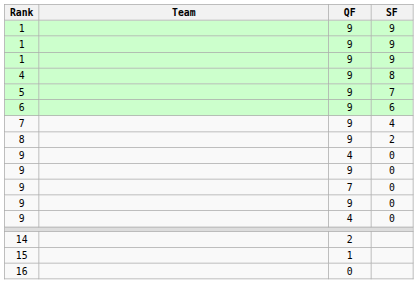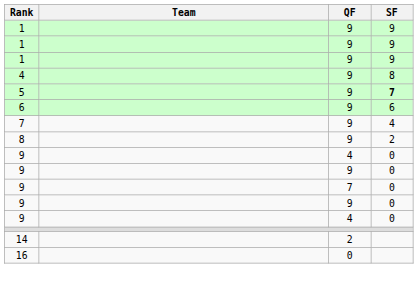 <table class=wikitable style="text-align:center">
 <tr>
 <th width=40>Rank</th>
 <th width=380>Team</th>
 <th width=50>QF</th>
 <th width=50>SF</th>
 </tr>
 <tr bgcolor="ccffcc">
 <td>1</td>
 <td align=left></td>
 <td>9</td>
 <td>9</td>
 </tr>
 <tr bgcolor="ccffcc">
 <td>1</td>
 <td align=left></td>
 <td>9</td>
 <td>9</td>
 </tr>
 <tr bgcolor="ccffcc">
 <td>1</td>
 <td align=left></td>
 <td>9</td>
 <td>9</td>
 </tr>
 <tr bgcolor="ccffcc">
 <td>4</td>
 <td align=left></td>
 <td>9</td>
 <td>8</td>
 </tr>
 <tr bgcolor="ccffcc">
 <td>5</td>
 <td align=left></td>
 <td>9</td>
-<td>7</td>
+<td><strong>7</strong></td>
 </tr>
 <tr bgcolor="ccffcc">
 <td>6</td>
 <td align=left></td>
 <td>9</td>
 <td>6</td>
 </tr>
 <tr>
 <td>7</td>
 <td align=left></td>
 <td>9</td>
 <td>4</td>
 </tr>
 <tr>
 <td>8</td>
 <td align=left></td>
 <td>9</td>
 <td>2</td>
 </tr>
 <tr>
 <td>9</td>
 <td align=left></td>
 <td>4</td>
 <td>0</td>
 </tr>
 <tr>
 <td>9</td>
 <td align=left></td>
 <td>9</td>
 <td>0</td>
 </tr>
 <tr>
 <td>9</td>
 <td align=left></td>
 <td>7</td>
 <td>0</td>
 </tr>
 <tr>
 <td>9</td>
 <td align=left></td>
 <td>9</td>
 <td>0</td>
 </tr>
 <tr>
 <td>9</td>
 <td align=left></td>
 <td>4</td>
 <td>0</td>
 </tr>
 <tr bgcolor=#DDDDDD>
 <td colspan=4></td>
 </tr>
 <tr>
 <td>14</td>
 <td align=left></td>
 <td>2</td>
 <td></td>
 </tr>
 <tr>
-<td>15</td>
-<td align=left></td>
-<td>1</td>
-<td></td>
-</tr>
-<tr>
 <td>16</td>
 <td align=left></td>
 <td>0</td>
 <td></td>
 </tr>
 </table>
